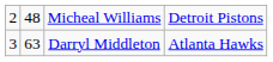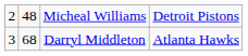 <table class="wikitable">
 <tr style="text-align:center;" bgcolor="">
 <td>2</td>
 <td>48</td>
 <td><a href='#'>Micheal Williams</a></td>
 <td><a href='#'>Detroit Pistons</a></td>
 </tr>
 <tr style="text-align:center;" bgcolor="">
 <td>3</td>
-<td>63</td>
+<td>68</td>
 <td><a href='#'>Darryl Middleton</a></td>
 <td><a href='#'>Atlanta Hawks</a></td>
 </tr>
 </table>
